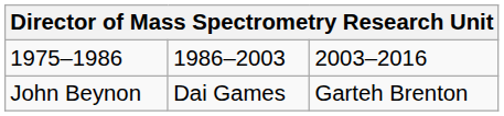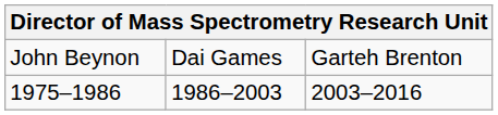 <table class="wikitable">
 <tr>
 <th colspan="3">Director of Mass Spectrometry Research Unit</th>
+</tr>
+<tr>
+<td>John Beynon</td>
+<td>Dai Games</td>
+<td>Garteh Brenton</td>
 </tr>
 <tr>
 <td>1975–1986</td>
 <td>1986–2003</td>
 <td>2003–2016</td>
 </tr>
-<tr>
-<td>John Beynon</td>
-<td>Dai Games</td>
-<td>Garteh Brenton</td>
-</tr>
 </table>
